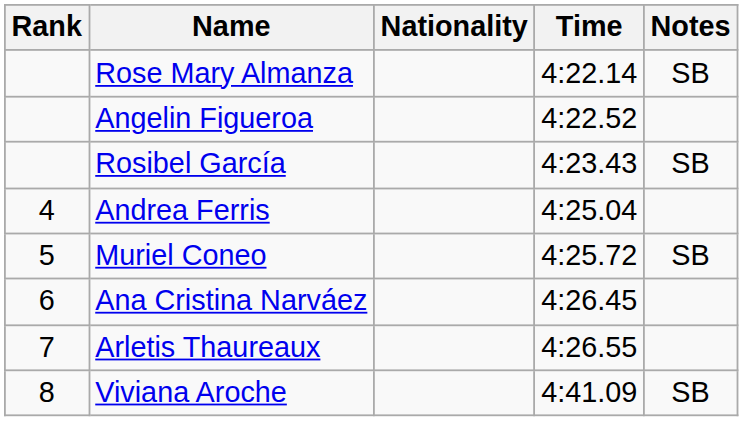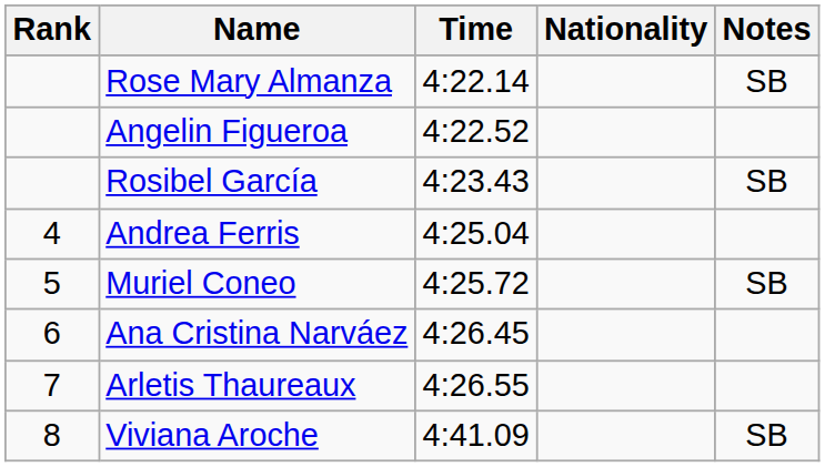 <table class="wikitable sortable" style="text-align:center">
 <tr>
 <th>Rank</th>
 <th>Name</th>
+<th>Time</th>
 <th>Nationality</th>
-<th>Time</th>
 <th>Notes</th>
 </tr>
 <tr>
 <td></td>
 <td align=left><a href='#'>Rose Mary Almanza</a></td>
+<td>4:22.14</td>
 <td align=left></td>
-<td>4:22.14</td>
 <td>SB</td>
 </tr>
 <tr>
 <td></td>
 <td align=left><a href='#'>Angelin Figueroa</a></td>
+<td>4:22.52</td>
 <td align=left></td>
-<td>4:22.52</td>
 <td></td>
 </tr>
 <tr>
 <td></td>
 <td align=left><a href='#'>Rosibel García</a></td>
+<td>4:23.43</td>
 <td align=left></td>
-<td>4:23.43</td>
 <td>SB</td>
 </tr>
 <tr>
 <td>4</td>
 <td align=left><a href='#'>Andrea Ferris</a></td>
+<td>4:25.04</td>
 <td align=left></td>
-<td>4:25.04</td>
 <td></td>
 </tr>
 <tr>
 <td>5</td>
 <td align=left><a href='#'>Muriel Coneo</a></td>
+<td>4:25.72</td>
 <td align=left></td>
-<td>4:25.72</td>
 <td>SB</td>
 </tr>
 <tr>
 <td>6</td>
 <td align=left><a href='#'>Ana Cristina Narváez</a></td>
+<td>4:26.45</td>
 <td align=left></td>
-<td>4:26.45</td>
 <td></td>
 </tr>
 <tr>
 <td>7</td>
 <td align=left><a href='#'>Arletis Thaureaux</a></td>
+<td>4:26.55</td>
 <td align=left></td>
-<td>4:26.55</td>
 <td></td>
 </tr>
 <tr>
 <td>8</td>
 <td align=left><a href='#'>Viviana Aroche</a></td>
+<td>4:41.09</td>
 <td align=left></td>
-<td>4:41.09</td>
 <td>SB</td>
 </tr>
 </table>
